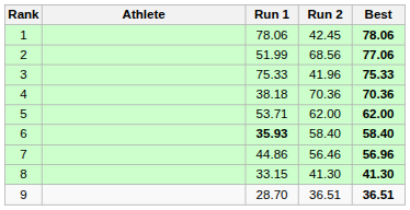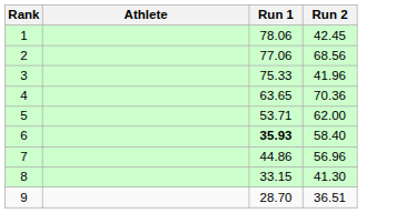 <table class=wikitable style="text-align:center">
 <tr>
 <th width=40>Rank</th>
 <th width=250>Athlete</th>
 <th width=60>Run 1</th>
 <th width=60>Run 2</th>
-<th width=60>Best</th>
 </tr>
 <tr bgcolor="ccffcc">
 <td>1</td>
 <td align=left></td>
 <td>78.06</td>
 <td>42.45</td>
-<td><strong>78.06</strong></td>
 </tr>
 <tr bgcolor="ccffcc">
 <td>2</td>
 <td align=left></td>
-<td>51.99</td>
+<td>77.06</td>
 <td>68.56</td>
-<td><strong>77.06</strong></td>
 </tr>
 <tr bgcolor="ccffcc">
 <td>3</td>
 <td align=left></td>
 <td>75.33</td>
 <td>41.96</td>
-<td><strong>75.33</strong></td>
 </tr>
 <tr bgcolor="ccffcc">
 <td>4</td>
 <td align=left></td>
-<td>38.18</td>
+<td>63.65</td>
 <td>70.36</td>
-<td><strong>70.36</strong></td>
 </tr>
 <tr bgcolor="ccffcc">
 <td>5</td>
 <td align=left></td>
 <td>53.71</td>
 <td>62.00</td>
-<td><strong>62.00</strong></td>
 </tr>
 <tr bgcolor="ccffcc">
 <td>6</td>
 <td align=left></td>
 <td><strong>35.93</strong></td>
 <td>58.40</td>
-<td><strong>58.40</strong></td>
 </tr>
 <tr bgcolor="ccffcc">
 <td>7</td>
 <td align=left></td>
 <td>44.86</td>
-<td>56.46</td>
-<td><strong>56.96</strong></td>
+<td>56.96</td>
 </tr>
 <tr bgcolor="ccffcc">
 <td>8</td>
 <td align=left></td>
 <td>33.15</td>
 <td>41.30</td>
-<td><strong>41.30</strong></td>
 </tr>
 <tr>
 <td>9</td>
 <td align=left></td>
 <td>28.70</td>
 <td>36.51</td>
-<td><strong>36.51</strong></td>
 </tr>
 </table>
